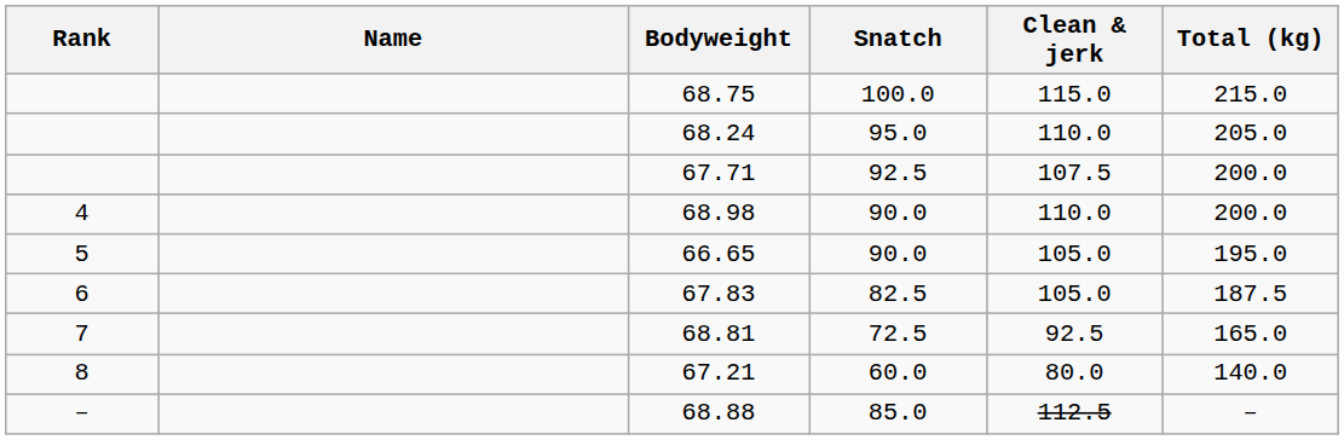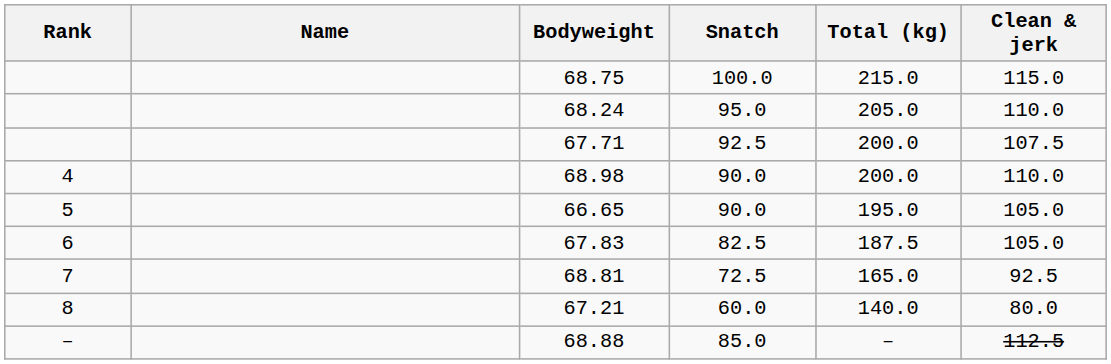 <table class="wikitable" style="text-align:center; font-size:100%;" width="80%">
 <tr>
 <th style="width:6em;">Rank</th>
 <th style="width:20em;">Name</th>
 <th style="width:7em;">Bodyweight</th>
 <th style="width:7em;">Snatch</th>
+<th style="width:7em;">Total (kg)</th>
 <th style="width:7em;">Clean & jerk</th>
-<th style="width:7em;">Total (kg)</th>
 </tr>
 <tr>
 <td></td>
 <td align=left></td>
 <td>68.75</td>
 <td>100.0</td>
+<td>215.0</td>
 <td>115.0</td>
-<td>215.0</td>
 </tr>
 <tr>
 <td></td>
 <td align=left></td>
 <td>68.24</td>
 <td>95.0</td>
+<td>205.0</td>
 <td>110.0</td>
-<td>205.0</td>
 </tr>
 <tr>
 <td></td>
 <td align=left></td>
 <td>67.71</td>
 <td>92.5</td>
+<td>200.0</td>
 <td>107.5</td>
-<td>200.0</td>
 </tr>
 <tr>
 <td>4</td>
 <td align=left></td>
 <td>68.98</td>
 <td>90.0</td>
+<td>200.0</td>
 <td>110.0</td>
-<td>200.0</td>
 </tr>
 <tr>
 <td>5</td>
 <td align=left></td>
 <td>66.65</td>
 <td>90.0</td>
+<td>195.0</td>
 <td>105.0</td>
-<td>195.0</td>
 </tr>
 <tr>
 <td>6</td>
 <td align=left></td>
 <td>67.83</td>
 <td>82.5</td>
+<td>187.5</td>
 <td>105.0</td>
-<td>187.5</td>
 </tr>
 <tr>
 <td>7</td>
 <td align=left></td>
 <td>68.81</td>
 <td>72.5</td>
+<td>165.0</td>
 <td>92.5</td>
-<td>165.0</td>
 </tr>
 <tr>
 <td>8</td>
 <td align=left></td>
 <td>67.21</td>
 <td>60.0</td>
+<td>140.0</td>
 <td>80.0</td>
-<td>140.0</td>
 </tr>
 <tr>
 <td>–</td>
 <td align=left></td>
 <td>68.88</td>
 <td>85.0</td>
+<td>–</td>
 <td><s>112.5</s></td>
-<td>–</td>
 </tr>
 </table>
